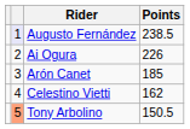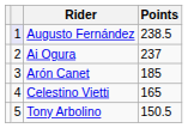 <table class="wikitable" style="font-size: 85%;">
 <tr>
 <th></th>
 <th></th>
 <th>Rider</th>
 <th>Points</th>
 </tr>
 <tr>
 <td></td>
 <td align=center style="background: lavender;">1</td>
 <td> <a href='#'>Augusto Fernández</a></td>
 <td align=left>238.5</td>
 </tr>
 <tr>
 <td></td>
 <td align=center>2</td>
 <td> <a href='#'>Ai Ogura</a></td>
-<td align=left>226</td>
+<td align=left>237</td>
 </tr>
 <tr>
 <td></td>
 <td align=center>3</td>
 <td> <a href='#'>Arón Canet</a></td>
 <td align=left>185</td>
 </tr>
 <tr>
 <td></td>
 <td align=center>4</td>
 <td> <a href='#'>Celestino Vietti</a></td>
-<td align=left>162</td>
+<td align=left>165</td>
 </tr>
 <tr>
 <td></td>
-<td align=center style="background: lightsalmon;">5</td>
+<td align=center>5</td>
 <td> <a href='#'>Tony Arbolino</a></td>
 <td align=left>150.5</td>
 </tr>
 </table>
